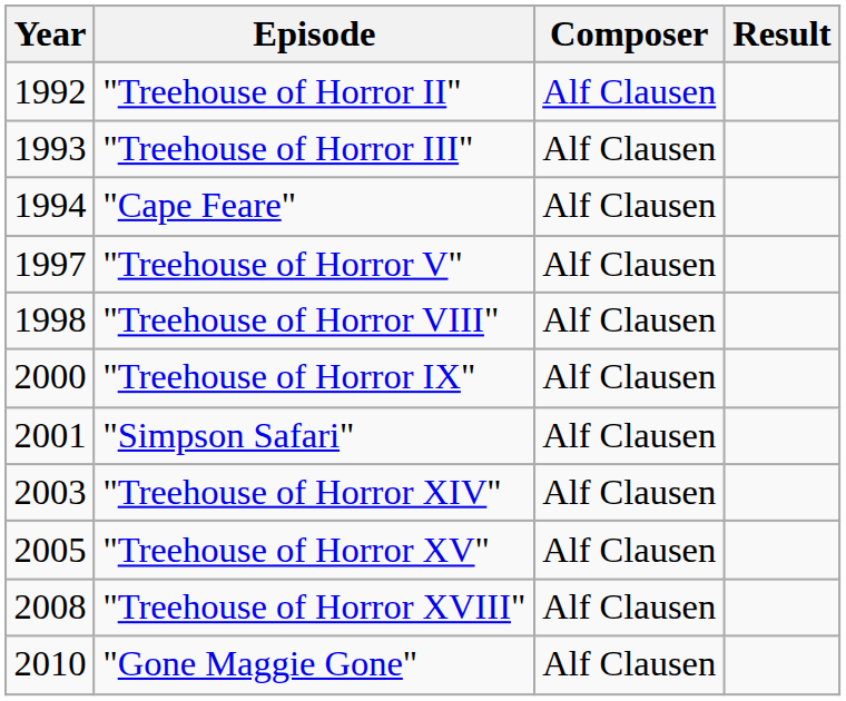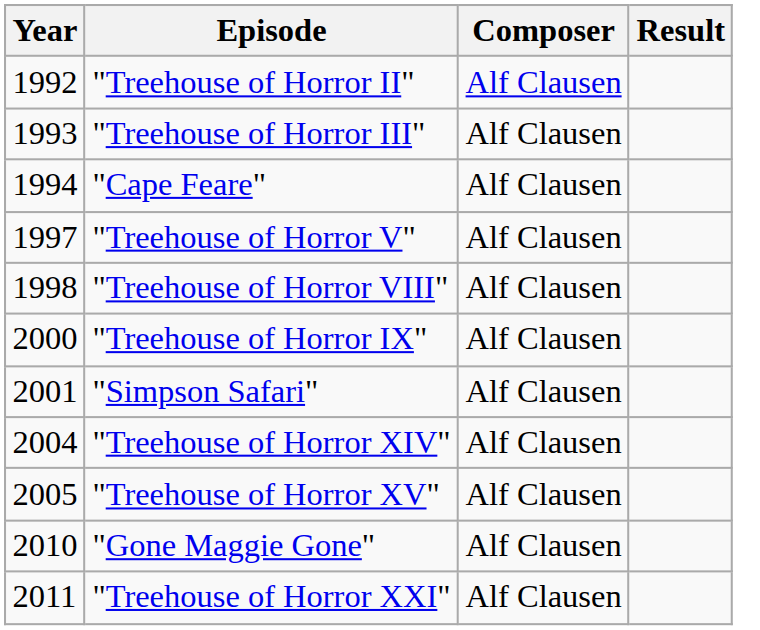 <table class="wikitable">
 <tr>
 <th>Year</th>
 <th>Episode</th>
 <th>Composer</th>
 <th>Result</th>
 </tr>
 <tr>
 <td>1992</td>
 <td>"<a href='#'>Treehouse of Horror II</a>"</td>
 <td><a href='#'>Alf Clausen</a></td>
 <td></td>
 </tr>
 <tr>
 <td>1993</td>
 <td>"<a href='#'>Treehouse of Horror III</a>"</td>
 <td>Alf Clausen</td>
 <td></td>
 </tr>
 <tr>
 <td>1994</td>
 <td>"<a href='#'>Cape Feare</a>"</td>
 <td>Alf Clausen</td>
 <td></td>
 </tr>
 <tr>
 <td>1997</td>
 <td>"<a href='#'>Treehouse of Horror V</a>"</td>
 <td>Alf Clausen</td>
 <td></td>
 </tr>
 <tr>
 <td>1998</td>
 <td>"<a href='#'>Treehouse of Horror VIII</a>"</td>
 <td>Alf Clausen</td>
 <td></td>
 </tr>
 <tr>
 <td>2000</td>
 <td>"<a href='#'>Treehouse of Horror IX</a>"</td>
 <td>Alf Clausen</td>
 <td></td>
 </tr>
 <tr>
 <td>2001</td>
 <td>"<a href='#'>Simpson Safari</a>"</td>
 <td>Alf Clausen</td>
 <td></td>
 </tr>
 <tr>
-<td>2003</td>
+<td>2004</td>
 <td>"<a href='#'>Treehouse of Horror XIV</a>"</td>
 <td>Alf Clausen</td>
 <td></td>
 </tr>
 <tr>
 <td>2005</td>
 <td>"<a href='#'>Treehouse of Horror XV</a>"</td>
 <td>Alf Clausen</td>
 <td></td>
 </tr>
 <tr>
-<td>2008</td>
-<td>"<a href='#'>Treehouse of Horror XVIII</a>"</td>
-<td>Alf Clausen</td>
-<td></td>
-</tr>
-<tr>
 <td>2010</td>
 <td>"<a href='#'>Gone Maggie Gone</a>"</td>
 <td>Alf Clausen</td>
 <td></td>
 </tr>
+<tr>
+<td>2011</td>
+<td>"<a href='#'>Treehouse of Horror XXI</a>"</td>
+<td>Alf Clausen</td>
+<td></td>
+</tr>
 </table>
